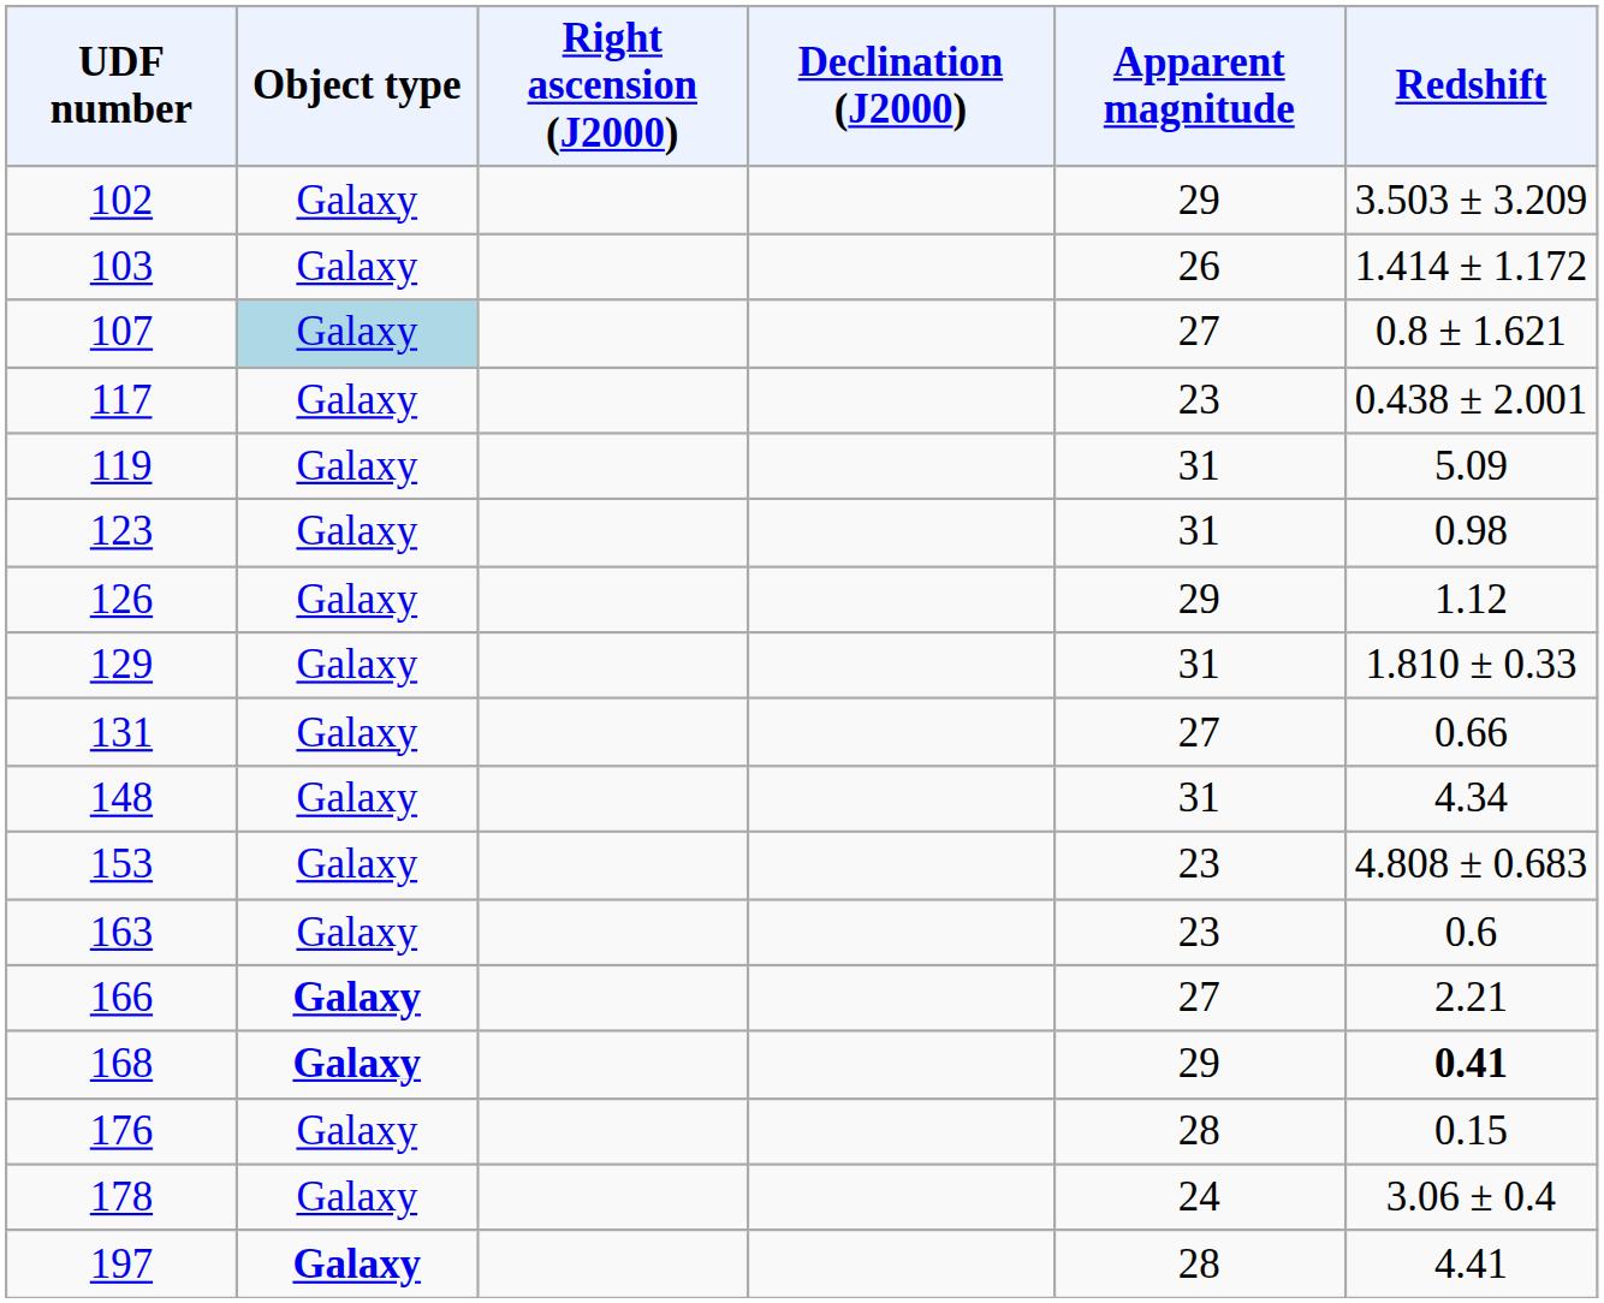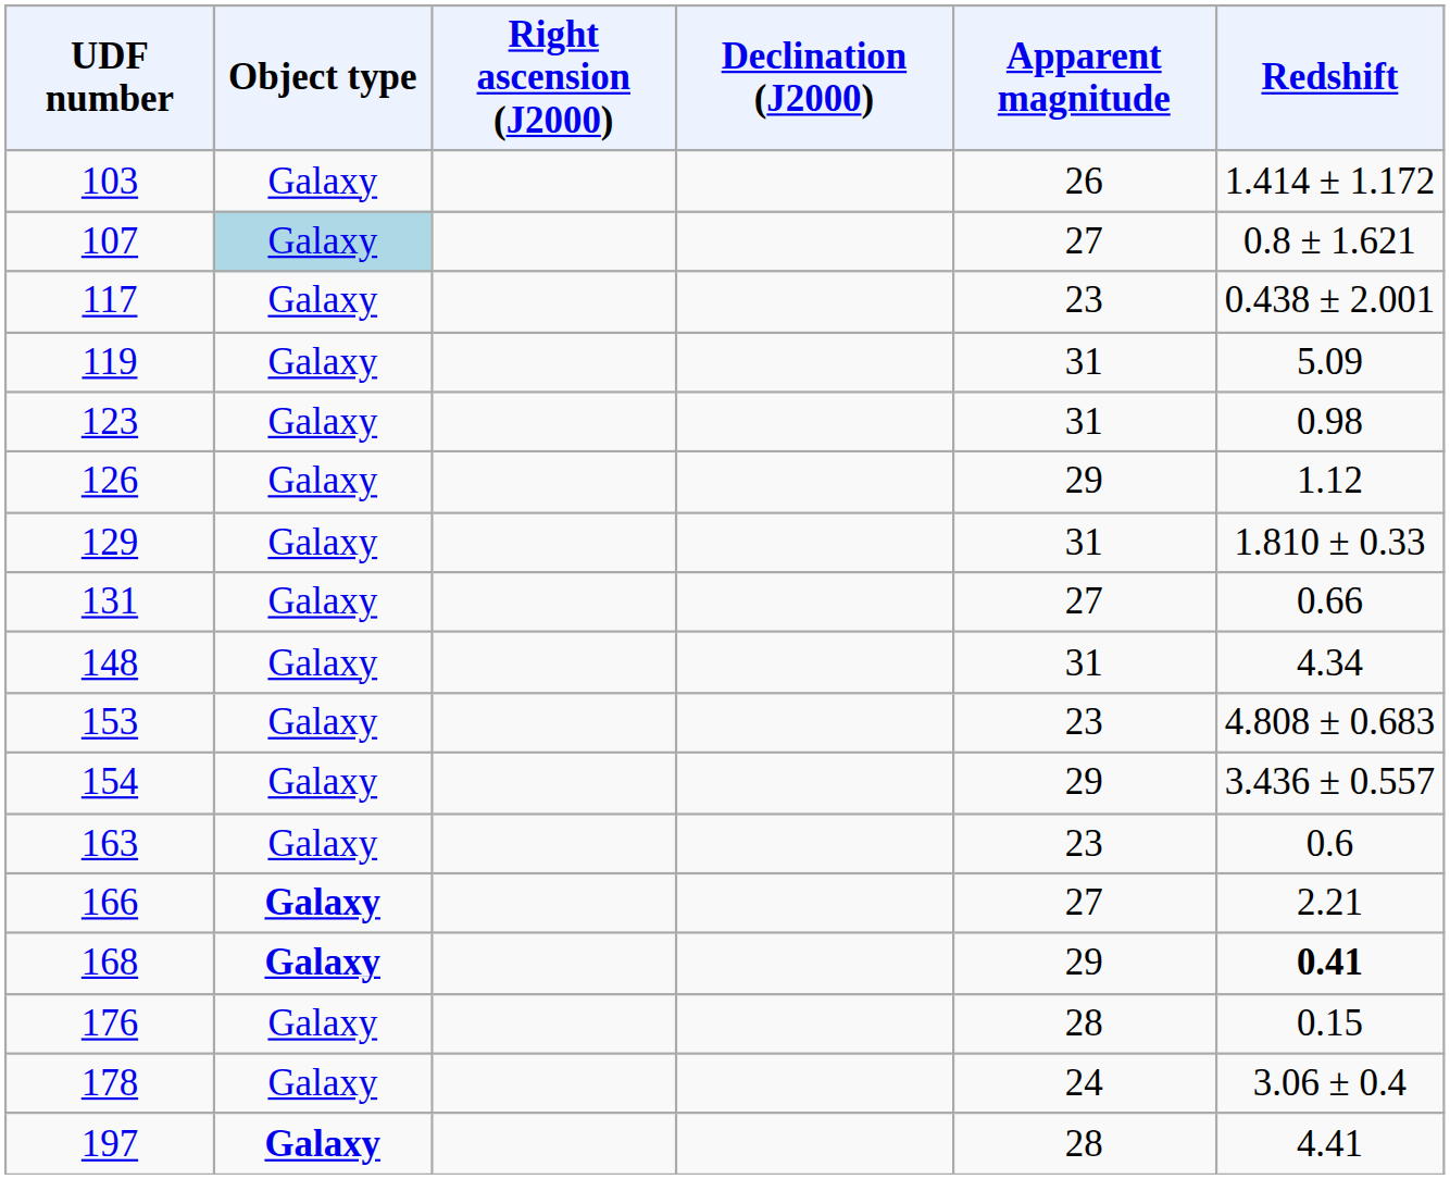 <table class="wikitable sortable" style="text-align: center;">
 <tr>
 <th style="background:#edf3fe; width: 8.5%;">UDF number</th>
 <th style="background:#edf3fe; width: 10%;">Object type</th>
 <th style="background:#edf3fe; width: 10%;"><a href='#'>Right ascension</a> (<a href='#'>J2000</a>)</th>
 <th style="background:#edf3fe; width: 10%;"><a href='#'>Declination</a> (<a href='#'>J2000</a>)</th>
 <th style="background:#edf3fe; width: 10%;"><a href='#'>Apparent magnitude</a></th>
 <th style="background:#edf3fe; width: 10%;"><a href='#'>Redshift</a></th>
-</tr>
-<tr>
-<td><a href='#'>102</a></td>
-<td><a href='#'>Galaxy</a></td>
-<td></td>
-<td></td>
-<td>29</td>
-<td>3.503 ± 3.209</td>
 </tr>
 <tr>
 <td><a href='#'>103</a></td>
 <td><a href='#'>Galaxy</a></td>
 <td></td>
 <td></td>
 <td>26</td>
 <td>1.414 ± 1.172</td>
 </tr>
 <tr>
 <td><a href='#'>107</a></td>
 <td style="background: lightblue;"><a href='#'>Galaxy</a></td>
 <td></td>
 <td></td>
 <td>27</td>
 <td>0.8 ± 1.621</td>
 </tr>
 <tr>
 <td><a href='#'>117</a></td>
 <td><a href='#'>Galaxy</a></td>
 <td></td>
 <td></td>
 <td>23</td>
 <td>0.438 ± 2.001</td>
 </tr>
 <tr>
 <td><a href='#'>119</a></td>
 <td><a href='#'>Galaxy</a></td>
 <td></td>
 <td></td>
 <td>31</td>
 <td>5.09</td>
 </tr>
 <tr>
 <td><a href='#'>123</a></td>
 <td><a href='#'>Galaxy</a></td>
 <td></td>
 <td></td>
 <td>31</td>
 <td>0.98</td>
 </tr>
 <tr>
 <td><a href='#'>126</a></td>
 <td><a href='#'>Galaxy</a></td>
 <td></td>
 <td></td>
 <td>29</td>
 <td>1.12</td>
 </tr>
 <tr>
 <td><a href='#'>129</a></td>
 <td><a href='#'>Galaxy</a></td>
 <td></td>
 <td></td>
 <td>31</td>
 <td>1.810 ± 0.33</td>
 </tr>
 <tr>
 <td><a href='#'>131</a></td>
 <td><a href='#'>Galaxy</a></td>
 <td></td>
 <td></td>
 <td>27</td>
 <td>0.66</td>
 </tr>
 <tr>
 <td><a href='#'>148</a></td>
 <td><a href='#'>Galaxy</a></td>
 <td></td>
 <td></td>
 <td>31</td>
 <td>4.34</td>
 </tr>
 <tr>
 <td><a href='#'>153</a></td>
 <td><a href='#'>Galaxy</a></td>
 <td></td>
 <td></td>
 <td>23</td>
 <td>4.808 ± 0.683</td>
 </tr>
 <tr>
+<td><a href='#'>154</a></td>
+<td><a href='#'>Galaxy</a></td>
+<td></td>
+<td></td>
+<td>29</td>
+<td>3.436 ± 0.557</td>
+</tr>
+<tr>
 <td><a href='#'>163</a></td>
 <td><a href='#'>Galaxy</a></td>
 <td></td>
 <td></td>
 <td>23</td>
 <td>0.6</td>
 </tr>
 <tr>
 <td><a href='#'>166</a></td>
 <td><strong><a href='#'>Galaxy</a></strong></td>
 <td></td>
 <td></td>
 <td>27</td>
 <td>2.21</td>
 </tr>
 <tr>
 <td><a href='#'>168</a></td>
 <td><strong><a href='#'>Galaxy</a></strong></td>
 <td></td>
 <td></td>
 <td>29</td>
 <td><strong>0.41</strong></td>
 </tr>
 <tr>
 <td><a href='#'>176</a></td>
 <td><a href='#'>Galaxy</a></td>
 <td></td>
 <td></td>
 <td>28</td>
 <td>0.15</td>
 </tr>
 <tr>
 <td><a href='#'>178</a></td>
 <td><a href='#'>Galaxy</a></td>
 <td></td>
 <td></td>
 <td>24</td>
 <td>3.06 ± 0.4</td>
 </tr>
 <tr>
 <td><a href='#'>197</a></td>
 <td><strong><a href='#'>Galaxy</a></strong></td>
 <td></td>
 <td></td>
 <td>28</td>
 <td>4.41</td>
 </tr>
 </table>
